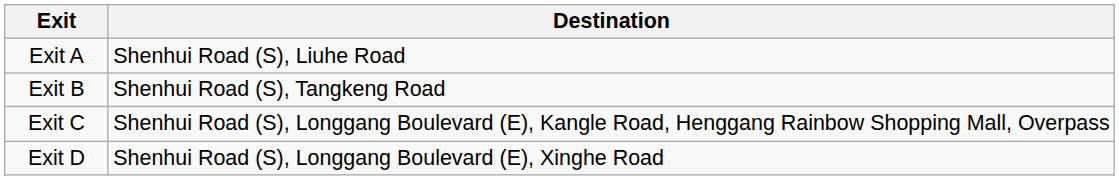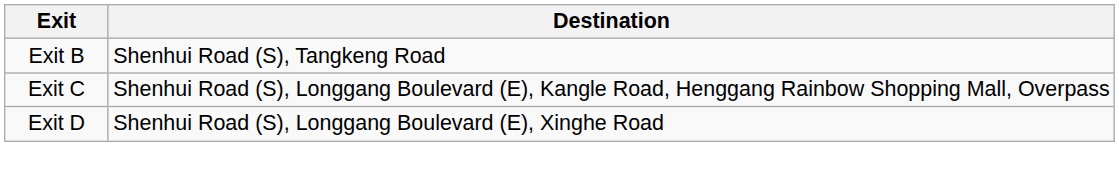 <table class="wikitable">
 <tr>
 <th style="width:70px">Exit</th>
 <th>Destination</th>
-</tr>
-<tr>
-<td align="center">Exit A</td>
-<td>Shenhui Road (S), Liuhe Road</td>
 </tr>
 <tr>
 <td align="center">Exit B</td>
 <td>Shenhui Road (S), Tangkeng Road</td>
 </tr>
 <tr>
 <td align="center">Exit C</td>
 <td>Shenhui Road (S), Longgang Boulevard (E), Kangle Road, Henggang Rainbow Shopping Mall, Overpass</td>
 </tr>
 <tr>
 <td align="center">Exit D</td>
 <td>Shenhui Road (S), Longgang Boulevard (E), Xinghe Road</td>
 </tr>
 </table>
